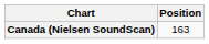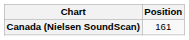 <table class="wikitable plainrowheaders" style="text-align:center">
 <tr>
 <th scope="col">Chart</th>
 <th scope="col">Position</th>
 </tr>
 <tr>
 <th scope="row">Canada (Nielsen SoundScan)</th>
-<td>163</td>
+<td>161</td>
 </tr>
 </table>
